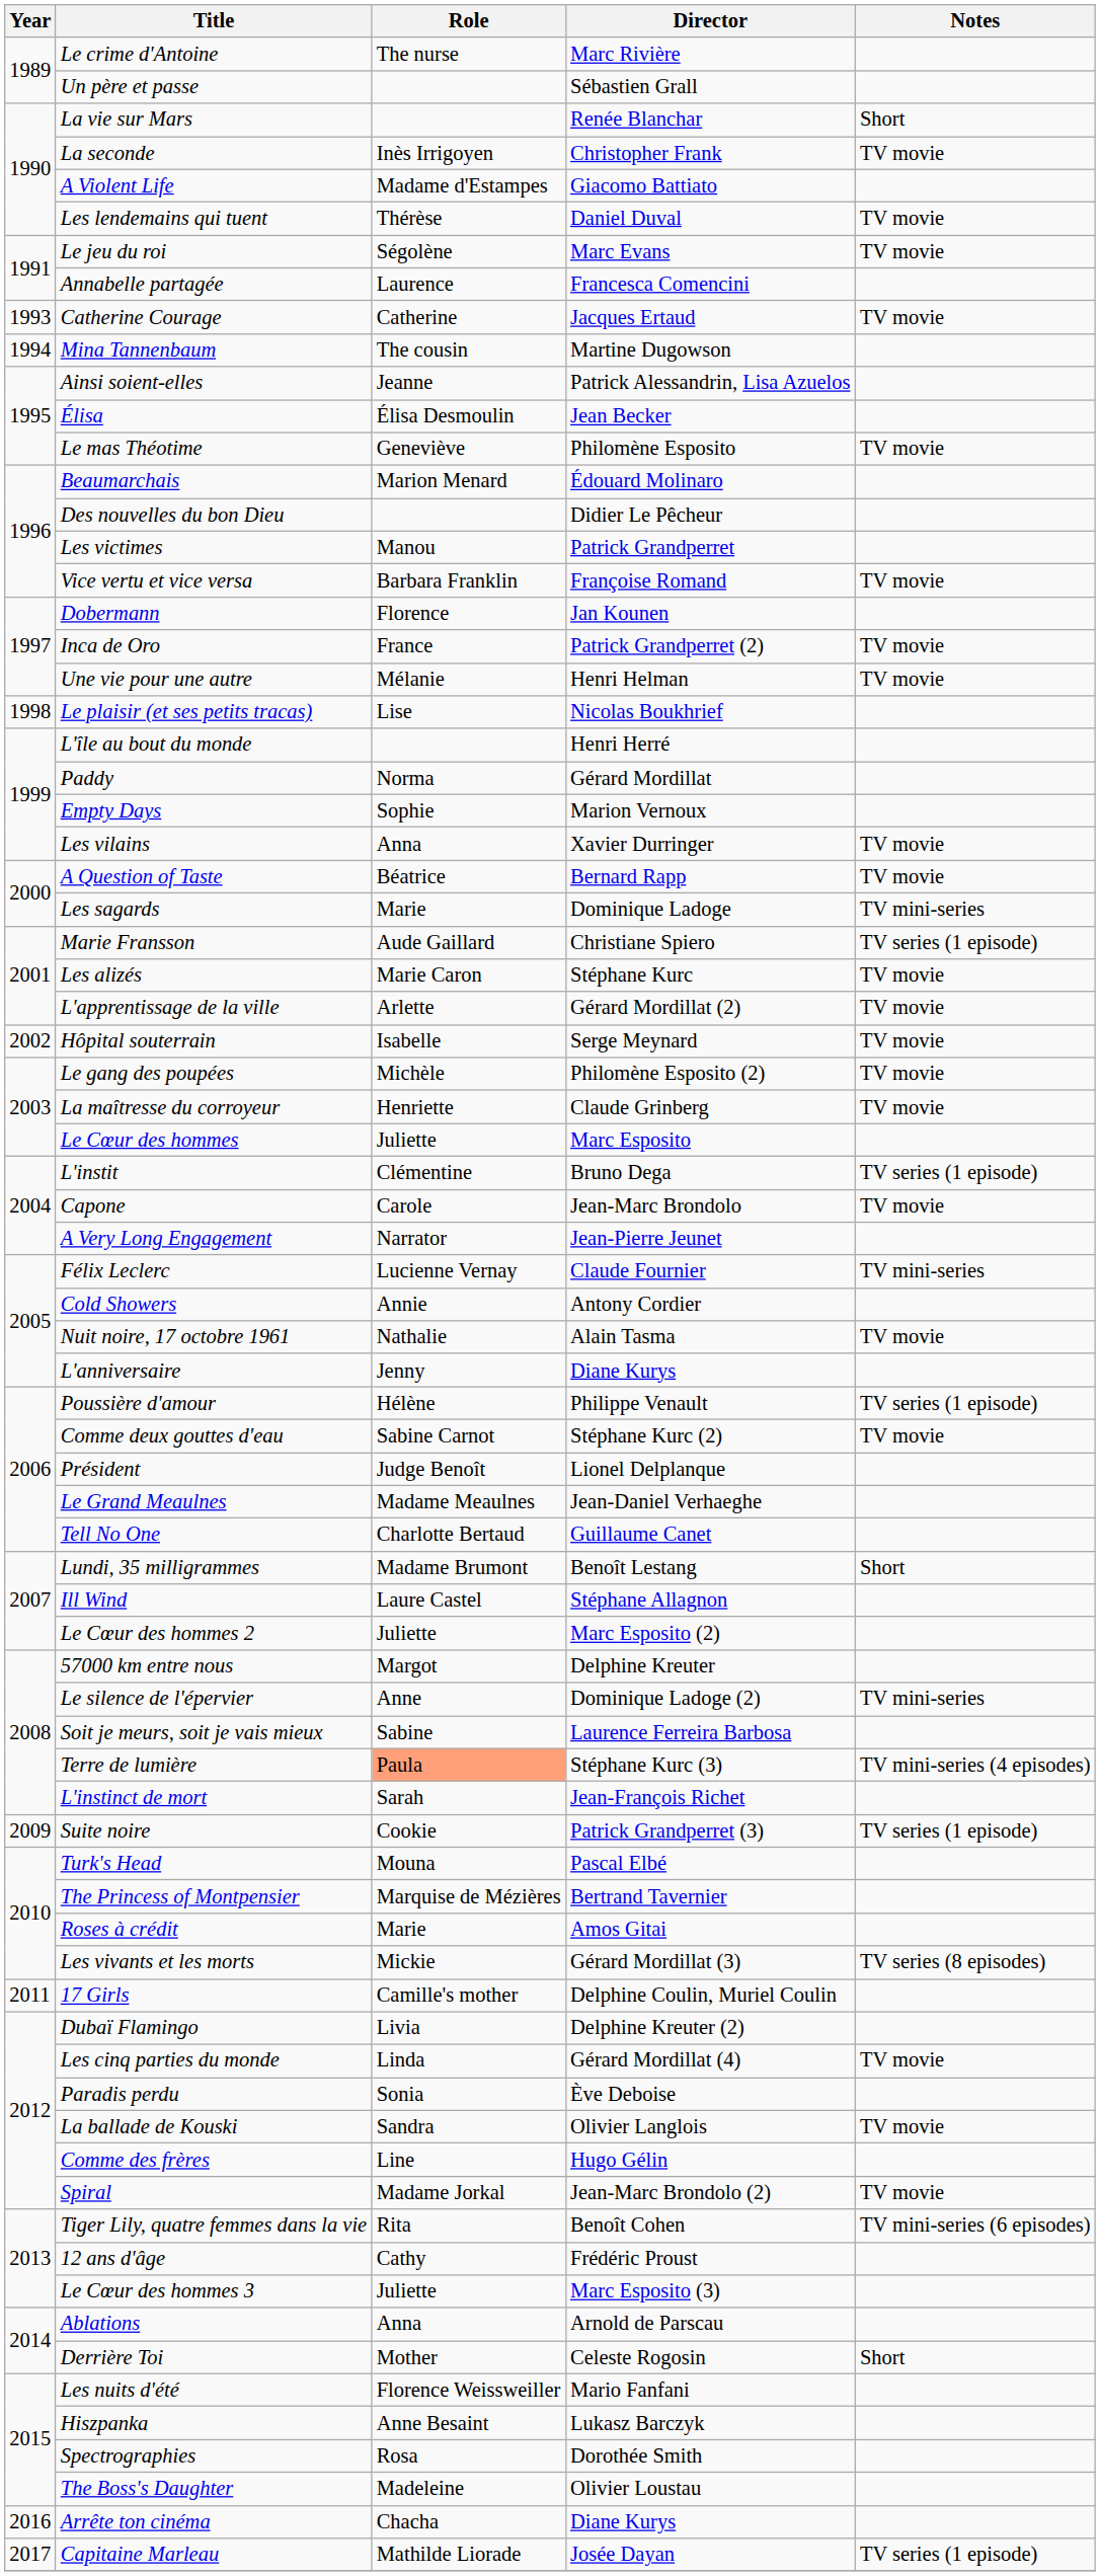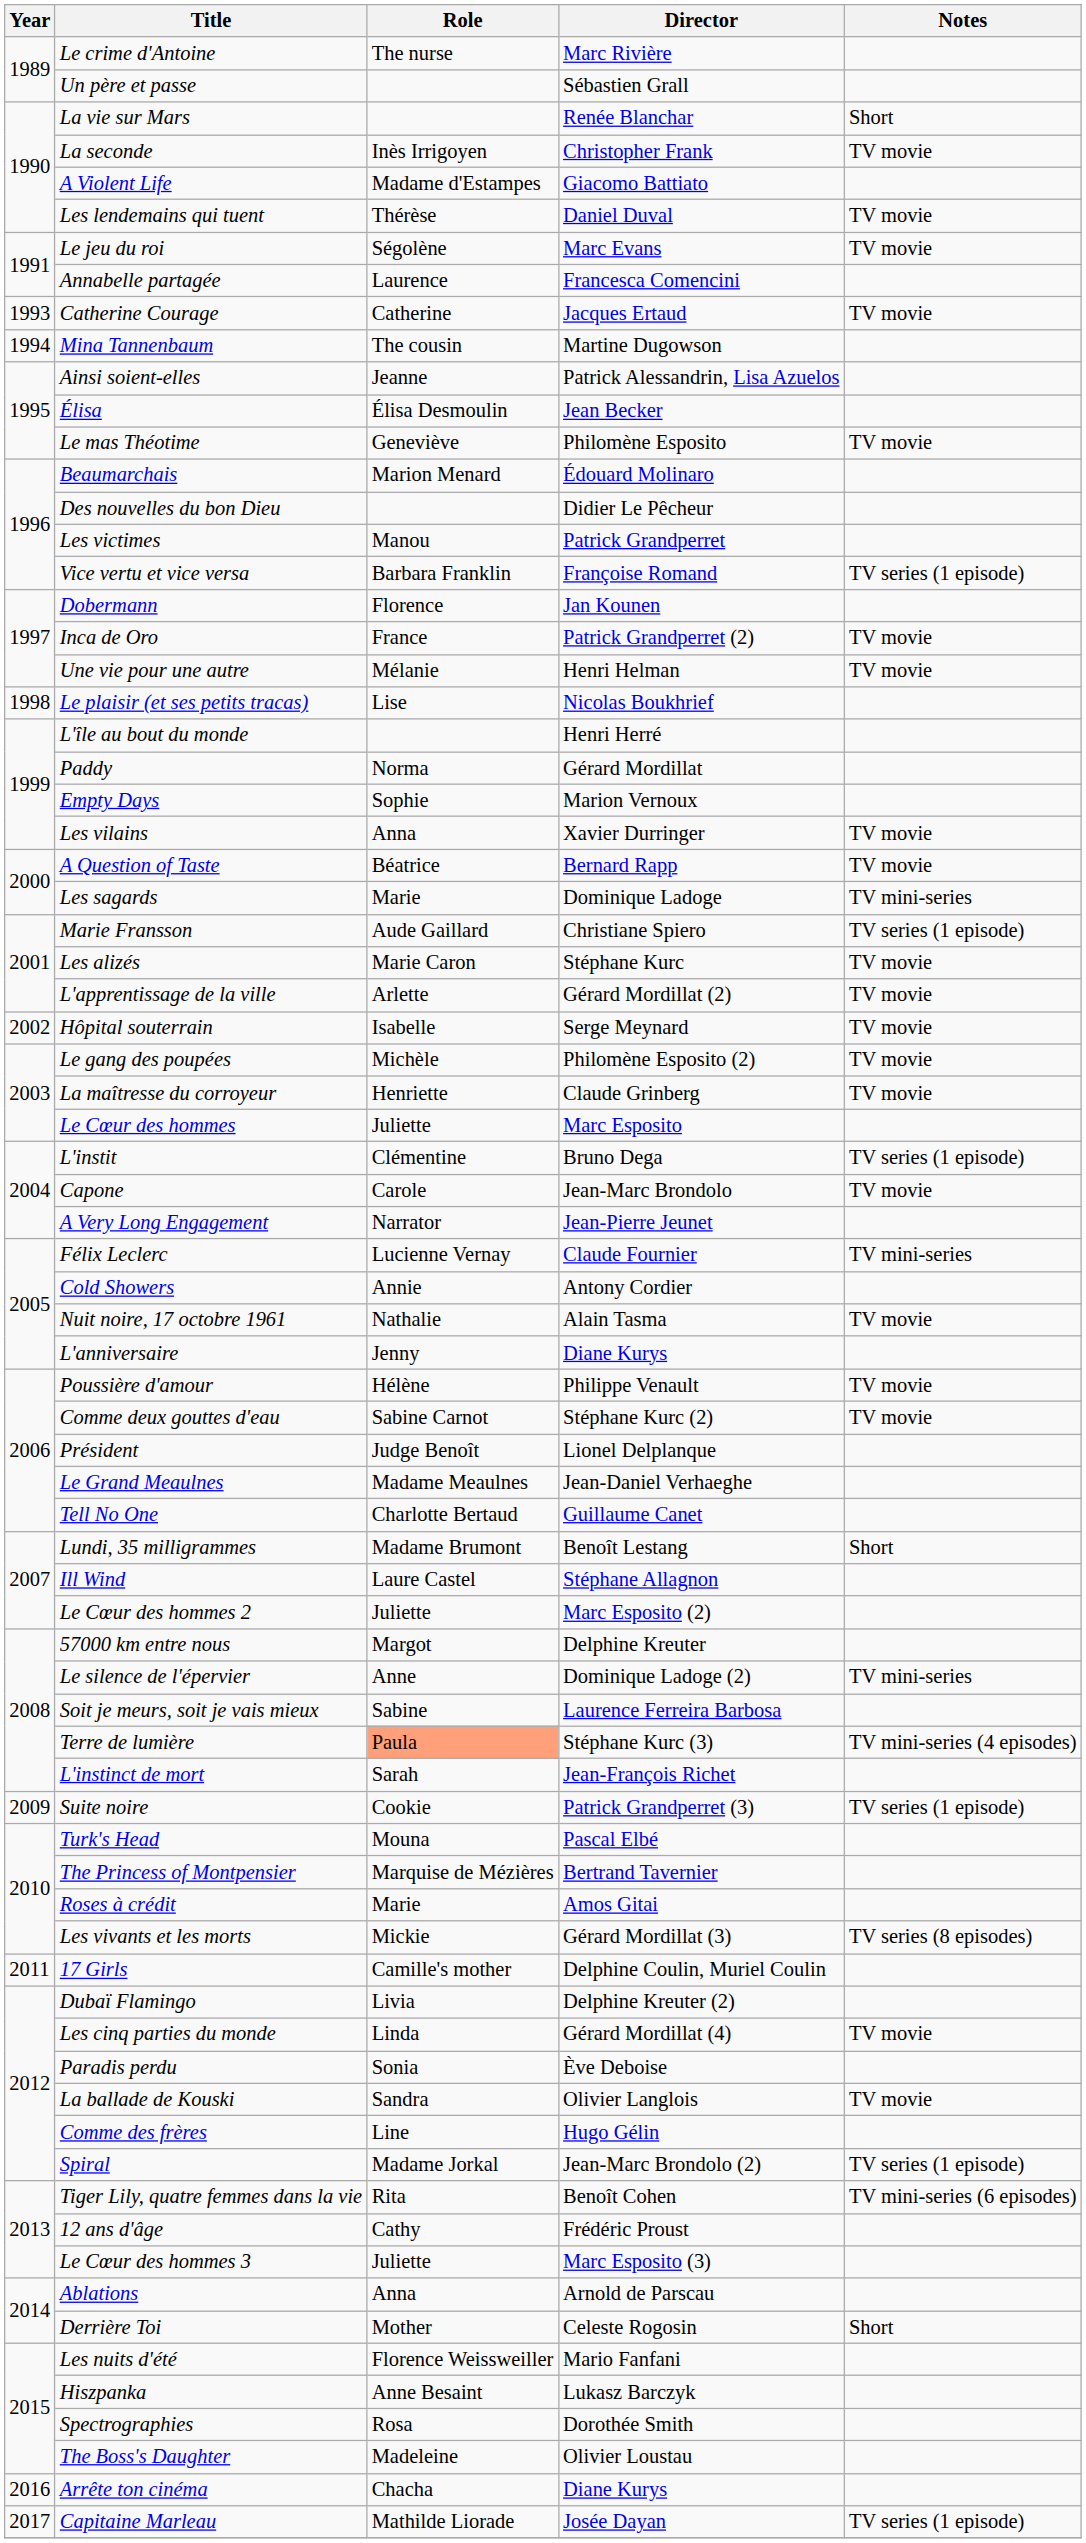 <table class="wikitable sortable">
 <tr>
 <th>Year</th>
 <th>Title</th>
 <th>Role</th>
 <th>Director</th>
 <th class="unsortable">Notes</th>
 </tr>
 <tr>
 <td rowspan=2>1989</td>
 <td><em>Le crime d'Antoine</em></td>
 <td>The nurse</td>
 <td><a href='#'>Marc Rivière</a></td>
 <td></td>
 </tr>
 <tr>
 <td><em>Un père et passe</em></td>
 <td></td>
 <td>Sébastien Grall</td>
 <td></td>
 </tr>
 <tr>
 <td rowspan=4>1990</td>
 <td><em>La vie sur Mars</em></td>
 <td></td>
 <td><a href='#'>Renée Blanchar</a></td>
 <td>Short</td>
 </tr>
 <tr>
 <td><em>La seconde</em></td>
 <td>Inès Irrigoyen</td>
 <td><a href='#'>Christopher Frank</a></td>
 <td>TV movie</td>
 </tr>
 <tr>
 <td><em><a href='#'>A Violent Life</a></em></td>
 <td>Madame d'Estampes</td>
 <td><a href='#'>Giacomo Battiato</a></td>
 <td></td>
 </tr>
 <tr>
 <td><em>Les lendemains qui tuent</em></td>
 <td>Thérèse</td>
 <td><a href='#'>Daniel Duval</a></td>
 <td>TV movie</td>
 </tr>
 <tr>
 <td rowspan=2>1991</td>
 <td><em>Le jeu du roi</em></td>
 <td>Ségolène</td>
 <td><a href='#'>Marc Evans</a></td>
 <td>TV movie</td>
 </tr>
 <tr>
 <td><em>Annabelle partagée</em></td>
 <td>Laurence</td>
 <td><a href='#'>Francesca Comencini</a></td>
 <td></td>
 </tr>
 <tr>
 <td rowspan=1>1993</td>
 <td><em>Catherine Courage</em></td>
 <td>Catherine</td>
 <td><a href='#'>Jacques Ertaud</a></td>
 <td>TV movie</td>
 </tr>
 <tr>
 <td rowspan=1>1994</td>
 <td><em><a href='#'>Mina Tannenbaum</a></em></td>
 <td>The cousin</td>
 <td>Martine Dugowson</td>
 <td></td>
 </tr>
 <tr>
 <td rowspan=3>1995</td>
 <td><em>Ainsi soient-elles</em></td>
 <td>Jeanne</td>
 <td>Patrick Alessandrin, <a href='#'>Lisa Azuelos</a></td>
 <td></td>
 </tr>
 <tr>
 <td><em><a href='#'>Élisa</a></em></td>
 <td>Élisa Desmoulin</td>
 <td><a href='#'>Jean Becker</a></td>
 <td></td>
 </tr>
 <tr>
 <td><em>Le mas Théotime</em></td>
 <td>Geneviève</td>
 <td>Philomène Esposito</td>
 <td>TV movie</td>
 </tr>
 <tr>
 <td rowspan=4>1996</td>
 <td><em><a href='#'>Beaumarchais</a></em></td>
 <td>Marion Menard</td>
 <td><a href='#'>Édouard Molinaro</a></td>
 <td></td>
 </tr>
 <tr>
 <td><em>Des nouvelles du bon Dieu</em></td>
 <td></td>
 <td>Didier Le Pêcheur</td>
 <td></td>
 </tr>
 <tr>
 <td><em>Les victimes</em></td>
 <td>Manou</td>
 <td><a href='#'>Patrick Grandperret</a></td>
 <td></td>
 </tr>
 <tr>
 <td><em>Vice vertu et vice versa</em></td>
 <td>Barbara Franklin</td>
 <td><a href='#'>Françoise Romand</a></td>
-<td>TV movie</td>
+<td>TV series (1 episode)</td>
 </tr>
 <tr>
 <td rowspan=3>1997</td>
 <td><em><a href='#'>Dobermann</a></em></td>
 <td>Florence</td>
 <td><a href='#'>Jan Kounen</a></td>
 <td></td>
 </tr>
 <tr>
 <td><em>Inca de Oro</em></td>
 <td>France</td>
 <td><a href='#'>Patrick Grandperret</a> (2)</td>
 <td>TV movie</td>
 </tr>
 <tr>
 <td><em>Une vie pour une autre</em></td>
 <td>Mélanie</td>
 <td>Henri Helman</td>
 <td>TV movie</td>
 </tr>
 <tr>
 <td rowspan=1>1998</td>
 <td><em><a href='#'>Le plaisir (et ses petits tracas)</a></em></td>
 <td>Lise</td>
 <td><a href='#'>Nicolas Boukhrief</a></td>
 <td></td>
 </tr>
 <tr>
 <td rowspan=4>1999</td>
 <td><em>L'île au bout du monde</em></td>
 <td></td>
 <td>Henri Herré</td>
 <td></td>
 </tr>
 <tr>
 <td><em>Paddy</em></td>
 <td>Norma</td>
 <td>Gérard Mordillat</td>
 <td></td>
 </tr>
 <tr>
 <td><em><a href='#'>Empty Days</a></em></td>
 <td>Sophie</td>
 <td>Marion Vernoux</td>
 <td></td>
 </tr>
 <tr>
 <td><em>Les vilains</em></td>
 <td>Anna</td>
 <td>Xavier Durringer</td>
 <td>TV movie</td>
 </tr>
 <tr>
 <td rowspan=2>2000</td>
 <td><em><a href='#'>A Question of Taste</a></em></td>
 <td>Béatrice</td>
 <td><a href='#'>Bernard Rapp</a></td>
 <td>TV movie</td>
 </tr>
 <tr>
 <td><em>Les sagards</em></td>
 <td>Marie</td>
 <td>Dominique Ladoge</td>
 <td>TV mini-series</td>
 </tr>
 <tr>
 <td rowspan=3>2001</td>
 <td><em>Marie Fransson</em></td>
 <td>Aude Gaillard</td>
 <td>Christiane Spiero</td>
 <td>TV series (1 episode)</td>
 </tr>
 <tr>
 <td><em>Les alizés</em></td>
 <td>Marie Caron</td>
 <td>Stéphane Kurc</td>
 <td>TV movie</td>
 </tr>
 <tr>
 <td><em>L'apprentissage de la ville</em></td>
 <td>Arlette</td>
 <td>Gérard Mordillat (2)</td>
 <td>TV movie</td>
 </tr>
 <tr>
 <td rowspan=1>2002</td>
 <td><em>Hôpital souterrain</em></td>
 <td>Isabelle</td>
 <td>Serge Meynard</td>
 <td>TV movie</td>
 </tr>
 <tr>
 <td rowspan=3>2003</td>
 <td><em>Le gang des poupées</em></td>
 <td>Michèle</td>
 <td>Philomène Esposito (2)</td>
 <td>TV movie</td>
 </tr>
 <tr>
 <td><em>La maîtresse du corroyeur</em></td>
 <td>Henriette</td>
 <td>Claude Grinberg</td>
 <td>TV movie</td>
 </tr>
 <tr>
 <td><em><a href='#'>Le Cœur des hommes</a></em></td>
 <td>Juliette</td>
 <td><a href='#'>Marc Esposito</a></td>
 <td></td>
 </tr>
 <tr>
 <td rowspan=3>2004</td>
 <td><em>L'instit </em></td>
 <td>Clémentine</td>
 <td>Bruno Dega</td>
 <td>TV series (1 episode)</td>
 </tr>
 <tr>
 <td><em>Capone</em></td>
 <td>Carole</td>
 <td>Jean-Marc Brondolo</td>
 <td>TV movie</td>
 </tr>
 <tr>
 <td><em><a href='#'>A Very Long Engagement</a></em></td>
 <td>Narrator</td>
 <td><a href='#'>Jean-Pierre Jeunet</a></td>
 <td></td>
 </tr>
 <tr>
 <td rowspan=4>2005</td>
 <td><em>Félix Leclerc</em></td>
 <td>Lucienne Vernay</td>
 <td><a href='#'>Claude Fournier</a></td>
 <td>TV mini-series</td>
 </tr>
 <tr>
 <td><em><a href='#'>Cold Showers</a></em></td>
 <td>Annie</td>
 <td>Antony Cordier</td>
 <td></td>
 </tr>
 <tr>
 <td><em>Nuit noire, 17 octobre 1961</em></td>
 <td>Nathalie</td>
 <td>Alain Tasma</td>
 <td>TV movie</td>
 </tr>
 <tr>
 <td><em>L'anniversaire</em></td>
 <td>Jenny</td>
 <td><a href='#'>Diane Kurys</a></td>
 <td></td>
 </tr>
 <tr>
 <td rowspan=5>2006</td>
 <td><em>Poussière d'amour</em></td>
 <td>Hélène</td>
 <td>Philippe Venault</td>
-<td>TV series (1 episode)</td>
+<td>TV movie</td>
 </tr>
 <tr>
 <td><em>Comme deux gouttes d'eau</em></td>
 <td>Sabine Carnot</td>
 <td>Stéphane Kurc (2)</td>
 <td>TV movie</td>
 </tr>
 <tr>
 <td><em>Président</em></td>
 <td>Judge Benoît</td>
 <td>Lionel Delplanque</td>
 <td></td>
 </tr>
 <tr>
 <td><em><a href='#'>Le Grand Meaulnes</a></em></td>
 <td>Madame Meaulnes</td>
 <td>Jean-Daniel Verhaeghe</td>
 <td></td>
 </tr>
 <tr>
 <td><em><a href='#'>Tell No One</a></em></td>
 <td>Charlotte Bertaud</td>
 <td><a href='#'>Guillaume Canet</a></td>
 <td></td>
 </tr>
 <tr>
 <td rowspan=3>2007</td>
 <td><em>Lundi, 35 milligrammes</em></td>
 <td>Madame Brumont</td>
 <td>Benoît Lestang</td>
 <td>Short</td>
 </tr>
 <tr>
 <td><em><a href='#'>Ill Wind</a></em></td>
 <td>Laure Castel</td>
 <td><a href='#'>Stéphane Allagnon</a></td>
 <td></td>
 </tr>
 <tr>
 <td><em>Le Cœur des hommes 2</em></td>
 <td>Juliette</td>
 <td><a href='#'>Marc Esposito</a> (2)</td>
 <td></td>
 </tr>
 <tr>
 <td rowspan=5>2008</td>
 <td><em>57000 km entre nous</em></td>
 <td>Margot</td>
 <td>Delphine Kreuter</td>
 <td></td>
 </tr>
 <tr>
 <td><em>Le silence de l'épervier</em></td>
 <td>Anne</td>
 <td>Dominique Ladoge (2)</td>
 <td>TV mini-series</td>
 </tr>
 <tr>
 <td><em>Soit je meurs, soit je vais mieux</em></td>
 <td>Sabine</td>
 <td><a href='#'>Laurence Ferreira Barbosa</a></td>
 <td></td>
 </tr>
 <tr>
 <td><em>Terre de lumière</em></td>
 <td style="background: lightsalmon;">Paula</td>
 <td>Stéphane Kurc (3)</td>
 <td>TV mini-series (4 episodes)</td>
 </tr>
 <tr>
 <td><em><a href='#'>L'instinct de mort</a></em></td>
 <td>Sarah</td>
 <td><a href='#'>Jean-François Richet</a></td>
 <td></td>
 </tr>
 <tr>
 <td rowspan=1>2009</td>
 <td><em>Suite noire</em></td>
 <td>Cookie</td>
 <td><a href='#'>Patrick Grandperret</a> (3)</td>
 <td>TV series (1 episode)</td>
 </tr>
 <tr>
 <td rowspan=4>2010</td>
 <td><em><a href='#'>Turk's Head</a></em></td>
 <td>Mouna</td>
 <td><a href='#'>Pascal Elbé</a></td>
 <td></td>
 </tr>
 <tr>
 <td><em><a href='#'>The Princess of Montpensier</a></em></td>
 <td>Marquise de Mézières</td>
 <td><a href='#'>Bertrand Tavernier</a></td>
 <td></td>
 </tr>
 <tr>
 <td><em><a href='#'>Roses à crédit</a></em></td>
 <td>Marie</td>
 <td><a href='#'>Amos Gitai</a></td>
 <td></td>
 </tr>
 <tr>
 <td><em>Les vivants et les morts</em></td>
 <td>Mickie</td>
 <td>Gérard Mordillat (3)</td>
 <td>TV series (8 episodes)</td>
 </tr>
 <tr>
 <td rowspan=1>2011</td>
 <td><em><a href='#'>17 Girls</a></em></td>
 <td>Camille's mother</td>
 <td>Delphine Coulin, Muriel Coulin</td>
 <td></td>
 </tr>
 <tr>
 <td rowspan=6>2012</td>
 <td><em>Dubaï Flamingo</em></td>
 <td>Livia</td>
 <td>Delphine Kreuter (2)</td>
 <td></td>
 </tr>
 <tr>
 <td><em>Les cinq parties du monde</em></td>
 <td>Linda</td>
 <td>Gérard Mordillat (4)</td>
 <td>TV movie</td>
 </tr>
 <tr>
 <td><em>Paradis perdu</em></td>
 <td>Sonia</td>
 <td>Ève Deboise</td>
 <td></td>
 </tr>
 <tr>
 <td><em>La ballade de Kouski</em></td>
 <td>Sandra</td>
 <td>Olivier Langlois</td>
 <td>TV movie</td>
 </tr>
 <tr>
 <td><em><a href='#'>Comme des frères</a></em></td>
 <td>Line</td>
 <td><a href='#'>Hugo Gélin</a></td>
 <td></td>
 </tr>
 <tr>
 <td><em><a href='#'>Spiral</a></em></td>
 <td>Madame Jorkal</td>
 <td>Jean-Marc Brondolo (2)</td>
-<td>TV movie</td>
+<td>TV series (1 episode)</td>
 </tr>
 <tr>
 <td rowspan=3>2013</td>
 <td><em>Tiger Lily, quatre femmes dans la vie</em></td>
 <td>Rita</td>
 <td>Benoît Cohen</td>
 <td>TV mini-series (6 episodes)</td>
 </tr>
 <tr>
 <td><em>12 ans d'âge</em></td>
 <td>Cathy</td>
 <td>Frédéric Proust</td>
 <td></td>
 </tr>
 <tr>
 <td><em>Le Cœur des hommes 3</em></td>
 <td>Juliette</td>
 <td><a href='#'>Marc Esposito</a> (3)</td>
 <td></td>
 </tr>
 <tr>
 <td rowspan=2>2014</td>
 <td><em><a href='#'>Ablations</a></em></td>
 <td>Anna</td>
 <td>Arnold de Parscau</td>
 <td></td>
 </tr>
 <tr>
 <td><em>Derrière Toi</em></td>
 <td>Mother</td>
 <td>Celeste Rogosin</td>
 <td>Short</td>
 </tr>
 <tr>
 <td rowspan=4>2015</td>
 <td><em>Les nuits d'été</em></td>
 <td>Florence Weissweiller</td>
 <td>Mario Fanfani</td>
 <td></td>
 </tr>
 <tr>
 <td><em>Hiszpanka</em></td>
 <td>Anne Besaint</td>
 <td>Lukasz Barczyk</td>
 <td></td>
 </tr>
 <tr>
 <td><em>Spectrographies</em></td>
 <td>Rosa</td>
 <td>Dorothée Smith</td>
 <td></td>
 </tr>
 <tr>
 <td><em><a href='#'>The Boss's Daughter</a></em></td>
 <td>Madeleine</td>
 <td>Olivier Loustau</td>
 <td></td>
 </tr>
 <tr>
 <td>2016</td>
 <td><em><a href='#'>Arrête ton cinéma</a></em></td>
 <td>Chacha</td>
 <td><a href='#'>Diane Kurys</a></td>
 <td></td>
 </tr>
 <tr>
 <td>2017</td>
 <td><em><a href='#'>Capitaine Marleau</a></em></td>
 <td>Mathilde Liorade</td>
 <td><a href='#'>Josée Dayan</a></td>
 <td>TV series (1 episode)</td>
 </tr>
 <tr>
 </tr>
 </table>
